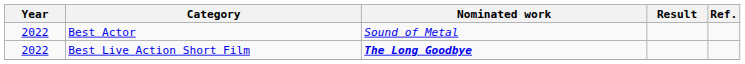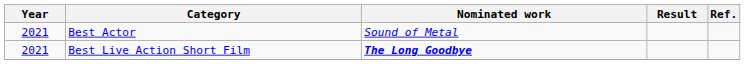 <table class=wikitable>
 <tr>
 <th scope="col" style="width:5em;">Year</th>
 <th scope="col" style="width:26em;">Category</th>
 <th scope="col" style="width:25em;">Nominated work</th>
 <th scope="col" style="width:5em;">Result</th>
 <th>Ref.</th>
 </tr>
 <tr>
-<td style="text-align:center;"><a href='#'>2022</a></td>
+<td style="text-align:center;"><a href='#'>2021</a></td>
 <td><a href='#'>Best Actor</a></td>
 <td><em><a href='#'>Sound of Metal</a></em></td>
 <td></td>
 <td></td>
 </tr>
 <tr>
-<td style="text-align:center;"><a href='#'>2022</a></td>
+<td style="text-align:center;"><a href='#'>2021</a></td>
 <td><a href='#'>Best Live Action Short Film</a></td>
 <td><strong><em><a href='#'>The Long Goodbye</a></em></strong></td>
 <td></td>
 <td></td>
 </tr>
 <tr>
 </tr>
 </table>
